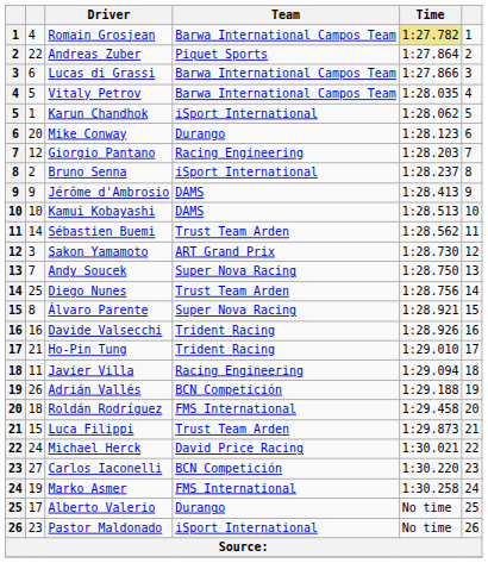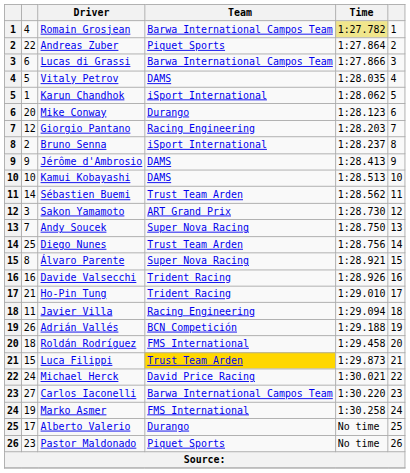 <table class="wikitable" style="font-size:85%">
 <tr>
 <th></th>
 <th></th>
 <th>Driver</th>
 <th>Team</th>
 <th>Time</th>
 <th></th>
 </tr>
 <tr>
 <th>1</th>
 <td>4</td>
 <td> <a href='#'>Romain Grosjean</a></td>
 <td><a href='#'>Barwa International Campos Team</a></td>
 <td style="background: khaki;">1:27.782</td>
 <td>1</td>
 </tr>
 <tr>
 <th>2</th>
 <td>22</td>
 <td> <a href='#'>Andreas Zuber</a></td>
 <td><a href='#'>Piquet Sports</a></td>
 <td>1:27.864</td>
 <td>2</td>
 </tr>
 <tr>
 <th>3</th>
 <td>6</td>
 <td> <a href='#'>Lucas di Grassi</a></td>
 <td><a href='#'>Barwa International Campos Team</a></td>
 <td>1:27.866</td>
 <td>3</td>
 </tr>
 <tr>
 <th>4</th>
 <td>5</td>
 <td> <a href='#'>Vitaly Petrov</a></td>
-<td><a href='#'>Barwa International Campos Team</a></td>
+<td><a href='#'>DAMS</a></td>
 <td>1:28.035</td>
 <td>4</td>
 </tr>
 <tr>
 <th>5</th>
 <td>1</td>
 <td> <a href='#'>Karun Chandhok</a></td>
 <td><a href='#'>iSport International</a></td>
 <td>1:28.062</td>
 <td>5</td>
 </tr>
 <tr>
 <th>6</th>
 <td>20</td>
 <td> <a href='#'>Mike Conway</a></td>
 <td><a href='#'>Durango</a></td>
 <td>1:28.123</td>
 <td>6</td>
 </tr>
 <tr>
 <th>7</th>
 <td>12</td>
 <td> <a href='#'>Giorgio Pantano</a></td>
 <td><a href='#'>Racing Engineering</a></td>
 <td>1:28.203</td>
 <td>7</td>
 </tr>
 <tr>
 <th>8</th>
 <td>2</td>
 <td> <a href='#'>Bruno Senna</a></td>
 <td><a href='#'>iSport International</a></td>
 <td>1:28.237</td>
 <td>8</td>
 </tr>
 <tr>
 <th>9</th>
 <td>9</td>
 <td> <a href='#'>Jérôme d'Ambrosio</a></td>
 <td><a href='#'>DAMS</a></td>
 <td>1:28.413</td>
 <td>9</td>
 </tr>
 <tr>
 <th>10</th>
 <td>10</td>
 <td> <a href='#'>Kamui Kobayashi</a></td>
 <td><a href='#'>DAMS</a></td>
 <td>1:28.513</td>
 <td>10</td>
 </tr>
 <tr>
 <th>11</th>
 <td>14</td>
 <td> <a href='#'>Sébastien Buemi</a></td>
 <td><a href='#'>Trust Team Arden</a></td>
 <td>1:28.562</td>
 <td>11</td>
 </tr>
 <tr>
 <th>12</th>
 <td>3</td>
 <td> <a href='#'>Sakon Yamamoto</a></td>
 <td><a href='#'>ART Grand Prix</a></td>
 <td>1:28.730</td>
 <td>12</td>
 </tr>
 <tr>
 <th>13</th>
 <td>7</td>
 <td> <a href='#'>Andy Soucek</a></td>
 <td><a href='#'>Super Nova Racing</a></td>
 <td>1:28.750</td>
 <td>13</td>
 </tr>
 <tr>
 <th>14</th>
 <td>25</td>
 <td> <a href='#'>Diego Nunes</a></td>
 <td><a href='#'>Trust Team Arden</a></td>
 <td>1:28.756</td>
 <td>14</td>
 </tr>
 <tr>
 <th>15</th>
 <td>8</td>
 <td> <a href='#'>Álvaro Parente</a></td>
 <td><a href='#'>Super Nova Racing</a></td>
 <td>1:28.921</td>
 <td>15</td>
 </tr>
 <tr>
 <th>16</th>
 <td>16</td>
 <td> <a href='#'>Davide Valsecchi</a></td>
 <td><a href='#'>Trident Racing</a></td>
 <td>1:28.926</td>
 <td>16</td>
 </tr>
 <tr>
 <th>17</th>
 <td>21</td>
 <td> <a href='#'>Ho-Pin Tung</a></td>
 <td><a href='#'>Trident Racing</a></td>
 <td>1:29.010</td>
 <td>17</td>
 </tr>
 <tr>
 <th>18</th>
 <td>11</td>
 <td> <a href='#'>Javier Villa</a></td>
 <td><a href='#'>Racing Engineering</a></td>
 <td>1:29.094</td>
 <td>18</td>
 </tr>
 <tr>
 <th>19</th>
 <td>26</td>
 <td> <a href='#'>Adrián Vallés</a></td>
 <td><a href='#'>BCN Competición</a></td>
 <td>1:29.188</td>
 <td>19</td>
 </tr>
 <tr>
 <th>20</th>
 <td>18</td>
 <td> <a href='#'>Roldán Rodríguez</a></td>
 <td><a href='#'>FMS International</a></td>
 <td>1:29.458</td>
 <td>20</td>
 </tr>
 <tr>
 <th>21</th>
 <td>15</td>
 <td> <a href='#'>Luca Filippi</a></td>
-<td><a href='#'>Trust Team Arden</a></td>
+<td style="background: gold;"><a href='#'>Trust Team Arden</a></td>
 <td>1:29.873</td>
 <td>21</td>
 </tr>
 <tr>
 <th>22</th>
 <td>24</td>
 <td> <a href='#'>Michael Herck</a></td>
 <td><a href='#'>David Price Racing</a></td>
 <td>1:30.021</td>
 <td>22</td>
 </tr>
 <tr>
 <th>23</th>
 <td>27</td>
 <td> <a href='#'>Carlos Iaconelli</a></td>
-<td><a href='#'>BCN Competición</a></td>
+<td><a href='#'>Barwa International Campos Team</a></td>
 <td>1:30.220</td>
 <td>23</td>
 </tr>
 <tr>
 <th>24</th>
 <td>19</td>
 <td> <a href='#'>Marko Asmer</a></td>
 <td><a href='#'>FMS International</a></td>
 <td>1:30.258</td>
 <td>24</td>
 </tr>
 <tr>
 <th>25</th>
 <td>17</td>
 <td> <a href='#'>Alberto Valerio</a></td>
 <td><a href='#'>Durango</a></td>
 <td>No time</td>
 <td>25</td>
 </tr>
 <tr>
 <th>26</th>
 <td>23</td>
 <td> <a href='#'>Pastor Maldonado</a></td>
-<td><a href='#'>iSport International</a></td>
+<td><a href='#'>Piquet Sports</a></td>
 <td>No time</td>
 <td>26</td>
 </tr>
 <tr>
 <th colspan="6">Source:</th>
 </tr>
 <tr>
 </tr>
 </table>
